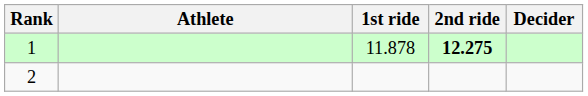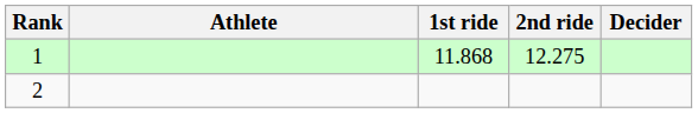 <table class=wikitable style="text-align:center">
 <tr>
 <th width=40>Rank</th>
 <th width=250>Athlete</th>
 <th width=60>1st ride</th>
 <th width=60>2nd ride</th>
 <th width=60>Decider</th>
 </tr>
 <tr bgcolor=ccffcc>
 <td>1</td>
 <td align=left></td>
-<td>11.878</td>
-<td><strong>12.275</strong></td>
+<td>11.868</td>
+<td>12.275</td>
 <td></td>
 </tr>
 <tr>
 <td>2</td>
 <td align=left></td>
 <td></td>
 <td></td>
 <td></td>
 </tr>
 </table>
